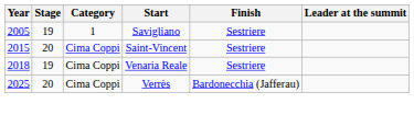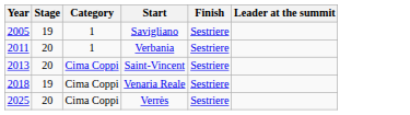 <table class="wikitable" style="text-align: center;">
 <tr>
 <th>Year</th>
 <th>Stage</th>
 <th>Category</th>
 <th>Start</th>
 <th>Finish</th>
 <th>Leader at the summit</th>
 </tr>
 <tr>
 <td><a href='#'>2005</a></td>
 <td>19</td>
 <td>1</td>
 <td><a href='#'>Savigliano</a></td>
 <td><a href='#'>Sestriere</a></td>
 <td></td>
 </tr>
 <tr>
-<td><a href='#'>2015</a></td>
+<td><a href='#'>2011</a></td>
+<td>20</td>
+<td>1</td>
+<td><a href='#'>Verbania</a></td>
+<td><a href='#'>Sestriere</a></td>
+<td></td>
+</tr>
+<tr>
+<td><a href='#'>2013</a></td>
 <td>20</td>
 <td><a href='#'>Cima Coppi</a></td>
 <td><a href='#'>Saint-Vincent</a></td>
 <td><a href='#'>Sestriere</a></td>
 <td></td>
 </tr>
 <tr>
 <td><a href='#'>2018</a></td>
 <td>19</td>
 <td>Cima Coppi</td>
 <td><a href='#'>Venaria Reale</a></td>
 <td><a href='#'>Sestriere</a></td>
 <td></td>
 </tr>
 <tr>
 <td><a href='#'>2025</a></td>
 <td>20</td>
 <td>Cima Coppi</td>
 <td><a href='#'>Verrès</a></td>
-<td><a href='#'>Bardonecchia</a> (Jafferau)</td>
+<td><a href='#'>Sestriere</a></td>
 <td></td>
 </tr>
 </table>
